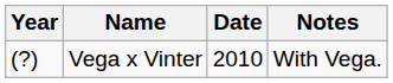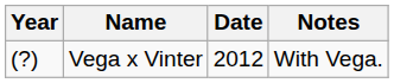 <table class="wikitable">
 <tr>
 <th>Year</th>
 <th>Name</th>
 <th>Date</th>
 <th>Notes</th>
 </tr>
 <tr>
 <td>(?)</td>
 <td>Vega x Vinter</td>
-<td>2010</td>
+<td>2012</td>
 <td>With Vega.</td>
 </tr>
 </table>
